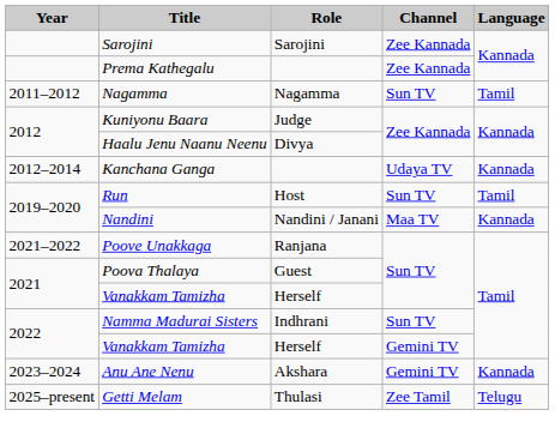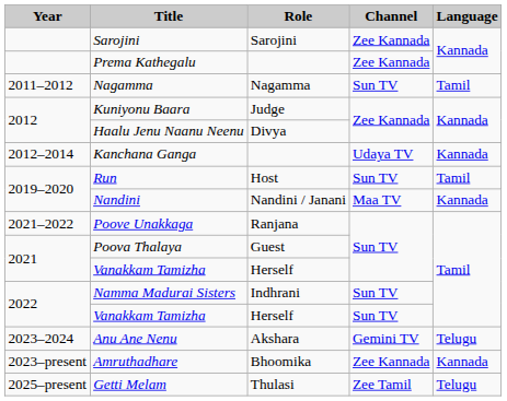 <table class="wikitable">
 <tr>
 <th style="background:#ccc;">Year</th>
 <th style="background:#ccc;">Title</th>
 <th style="background:#ccc;">Role</th>
 <th style="background:#ccc;">Channel</th>
 <th style="background:#ccc;">Language</th>
 </tr>
 <tr>
 <td></td>
 <td><em>Sarojini</em></td>
 <td>Sarojini</td>
 <td><a href='#'>Zee Kannada</a></td>
 <td rowspan="2"><a href='#'>Kannada</a></td>
 </tr>
 <tr>
 <td></td>
 <td><em>Prema Kathegalu</em></td>
 <td></td>
 <td><a href='#'>Zee Kannada</a></td>
 </tr>
 <tr>
 <td>2011–2012</td>
 <td><em>Nagamma</em></td>
 <td>Nagamma</td>
 <td><a href='#'>Sun TV</a></td>
 <td><a href='#'>Tamil</a></td>
 </tr>
 <tr>
 <td rowspan="2">2012</td>
 <td><em>Kuniyonu Baara</em></td>
 <td>Judge</td>
 <td rowspan="2"><a href='#'>Zee Kannada</a></td>
 <td rowspan="2"><a href='#'>Kannada</a></td>
 </tr>
 <tr>
 <td><em>Haalu Jenu Naanu Neenu</em></td>
 <td>Divya</td>
 </tr>
 <tr>
 <td>2012–2014</td>
 <td><em>Kanchana Ganga</em></td>
 <td></td>
 <td><a href='#'>Udaya TV</a></td>
 <td><a href='#'>Kannada</a></td>
 </tr>
 <tr>
 <td rowspan="2">2019–2020</td>
 <td><em><a href='#'>Run</a></em></td>
 <td>Host</td>
 <td><a href='#'>Sun TV</a></td>
 <td><a href='#'>Tamil</a></td>
 </tr>
 <tr>
 <td><em><a href='#'>Nandini</a></em></td>
 <td>Nandini / Janani</td>
 <td><a href='#'>Maa TV</a></td>
 <td><a href='#'>Kannada</a></td>
 </tr>
 <tr>
 <td>2021–2022</td>
 <td><em><a href='#'>Poove Unakkaga</a></em></td>
 <td>Ranjana</td>
 <td rowspan="3"><a href='#'>Sun TV</a></td>
 <td rowspan="5"><a href='#'>Tamil</a></td>
 </tr>
 <tr>
 <td rowspan="2">2021</td>
 <td><em>Poova Thalaya</em></td>
 <td>Guest</td>
 </tr>
 <tr>
 <td><em><a href='#'>Vanakkam Tamizha</a></em></td>
 <td>Herself</td>
 </tr>
 <tr>
 <td rowspan="2">2022</td>
 <td><em><a href='#'>Namma Madurai Sisters</a></em></td>
 <td>Indhrani</td>
 <td><a href='#'>Sun TV</a></td>
 </tr>
 <tr>
 <td><em><a href='#'>Vanakkam Tamizha</a></em></td>
 <td>Herself</td>
-<td><a href='#'>Gemini TV</a></td>
+<td><a href='#'>Sun TV</a></td>
 </tr>
 <tr>
 <td>2023–2024</td>
 <td><em><a href='#'>Anu Ane Nenu</a></em></td>
 <td>Akshara</td>
 <td><a href='#'>Gemini TV</a></td>
+<td><a href='#'>Telugu</a></td>
+</tr>
+<tr>
+<td>2023–present</td>
+<td><em><a href='#'>Amruthadhare</a></em></td>
+<td>Bhoomika</td>
+<td><a href='#'>Zee Kannada</a></td>
 <td><a href='#'>Kannada</a></td>
 </tr>
 <tr>
 <td>2025–present</td>
 <td><em><a href='#'>Getti Melam</a></em></td>
 <td>Thulasi</td>
 <td><a href='#'>Zee Tamil</a></td>
 <td><a href='#'>Telugu</a></td>
 </tr>
 </table>
